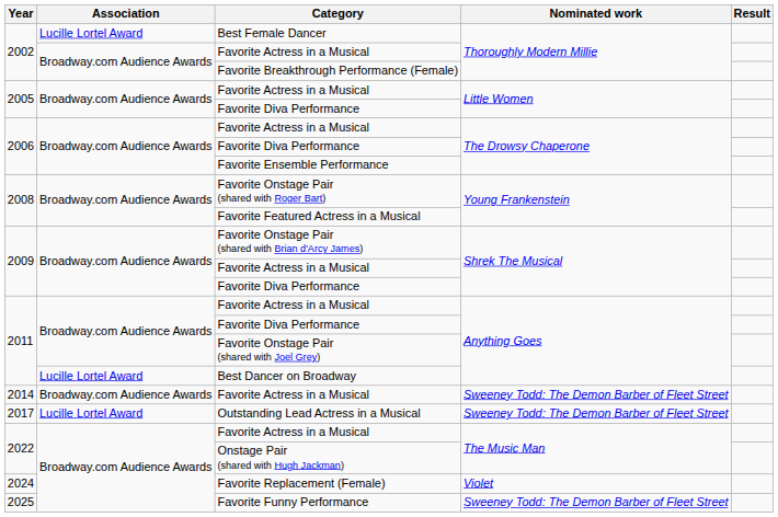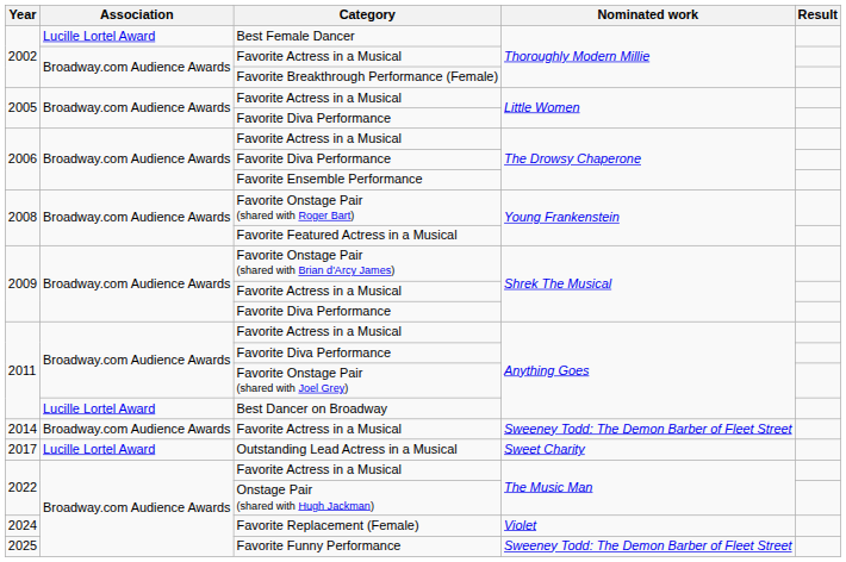 <table class="wikitable">
 <tr>
 <th>Year</th>
 <th>Association</th>
 <th>Category</th>
 <th>Nominated work</th>
 <th>Result</th>
 </tr>
 <tr>
 <td rowspan="3" style="text-align:center;">2002</td>
 <td><a href='#'>Lucille Lortel Award</a></td>
 <td>Best Female Dancer</td>
 <td rowspan="3"><em><a href='#'>Thoroughly Modern Millie</a></em></td>
 <td></td>
 </tr>
 <tr>
 <td rowspan="2">Broadway.com Audience Awards</td>
 <td>Favorite Actress in a Musical</td>
 <td></td>
 </tr>
 <tr>
 <td>Favorite Breakthrough Performance (Female)</td>
 <td></td>
 </tr>
 <tr>
 <td rowspan="2" style="text-align:center;">2005</td>
 <td rowspan="2">Broadway.com Audience Awards</td>
 <td>Favorite Actress in a Musical</td>
 <td rowspan="2"><em><a href='#'>Little Women</a></em></td>
 <td></td>
 </tr>
 <tr>
 <td>Favorite Diva Performance</td>
 <td></td>
 </tr>
 <tr>
 <td rowspan="3">2006</td>
 <td rowspan="3">Broadway.com Audience Awards</td>
 <td>Favorite Actress in a Musical</td>
 <td rowspan="3"><em><a href='#'>The Drowsy Chaperone</a></em></td>
 <td></td>
 </tr>
 <tr>
 <td>Favorite Diva Performance</td>
 <td></td>
 </tr>
 <tr>
 <td>Favorite Ensemble Performance</td>
 <td></td>
 </tr>
 <tr>
 <td rowspan="2">2008</td>
 <td rowspan="2">Broadway.com Audience Awards</td>
 <td>Favorite Onstage Pair<small><br>(shared with <a href='#'>Roger Bart</a>)</small></td>
 <td rowspan="2"><em><a href='#'>Young Frankenstein</a></em></td>
 <td></td>
 </tr>
 <tr>
 <td>Favorite Featured Actress in a Musical</td>
 <td></td>
 </tr>
 <tr>
 <td rowspan="3">2009</td>
 <td rowspan="3">Broadway.com Audience Awards</td>
 <td>Favorite Onstage Pair<small><br>(shared with <a href='#'>Brian d'Arcy James</a>)</small></td>
 <td rowspan="3"><em><a href='#'>Shrek The Musical</a></em></td>
 <td></td>
 </tr>
 <tr>
 <td>Favorite Actress in a Musical</td>
 <td></td>
 </tr>
 <tr>
 <td>Favorite Diva Performance</td>
 <td></td>
 </tr>
 <tr>
 <td rowspan="4">2011</td>
 <td rowspan="3">Broadway.com Audience Awards</td>
 <td>Favorite Actress in a Musical</td>
 <td rowspan="4"><em><a href='#'>Anything Goes</a></em></td>
 <td></td>
 </tr>
 <tr>
 <td>Favorite Diva Performance</td>
 <td></td>
 </tr>
 <tr>
 <td>Favorite Onstage Pair<small><br>(shared with <a href='#'>Joel Grey</a>)</small></td>
 <td></td>
 </tr>
 <tr>
 <td><a href='#'>Lucille Lortel Award</a></td>
 <td>Best Dancer on Broadway</td>
 <td></td>
 </tr>
 <tr>
 <td>2014</td>
 <td>Broadway.com Audience Awards</td>
 <td>Favorite Actress in a Musical</td>
 <td><em><a href='#'>Sweeney Todd: The Demon Barber of Fleet Street</a></em></td>
 <td></td>
 </tr>
 <tr>
 <td>2017</td>
 <td><a href='#'>Lucille Lortel Award</a></td>
 <td>Outstanding Lead Actress in a Musical</td>
-<td><em><a href='#'>Sweeney Todd: The Demon Barber of Fleet Street</a></em></td>
+<td><em><a href='#'>Sweet Charity</a></em></td>
 <td></td>
 </tr>
 <tr>
 <td rowspan="2">2022</td>
 <td rowspan="4">Broadway.com Audience Awards</td>
 <td>Favorite Actress in a Musical</td>
 <td rowspan="2"><em><a href='#'>The Music Man</a></em></td>
 <td></td>
 </tr>
 <tr>
 <td>Onstage Pair<small><br>(shared with <a href='#'>Hugh Jackman</a>)</small></td>
 <td></td>
 </tr>
 <tr>
 <td>2024</td>
 <td>Favorite Replacement (Female)</td>
 <td><em><a href='#'>Violet</a></em></td>
 <td></td>
 </tr>
 <tr>
 <td>2025</td>
 <td>Favorite Funny Performance</td>
 <td><em><a href='#'>Sweeney Todd: The Demon Barber of Fleet Street</a></em></td>
 <td></td>
 </tr>
 </table>
